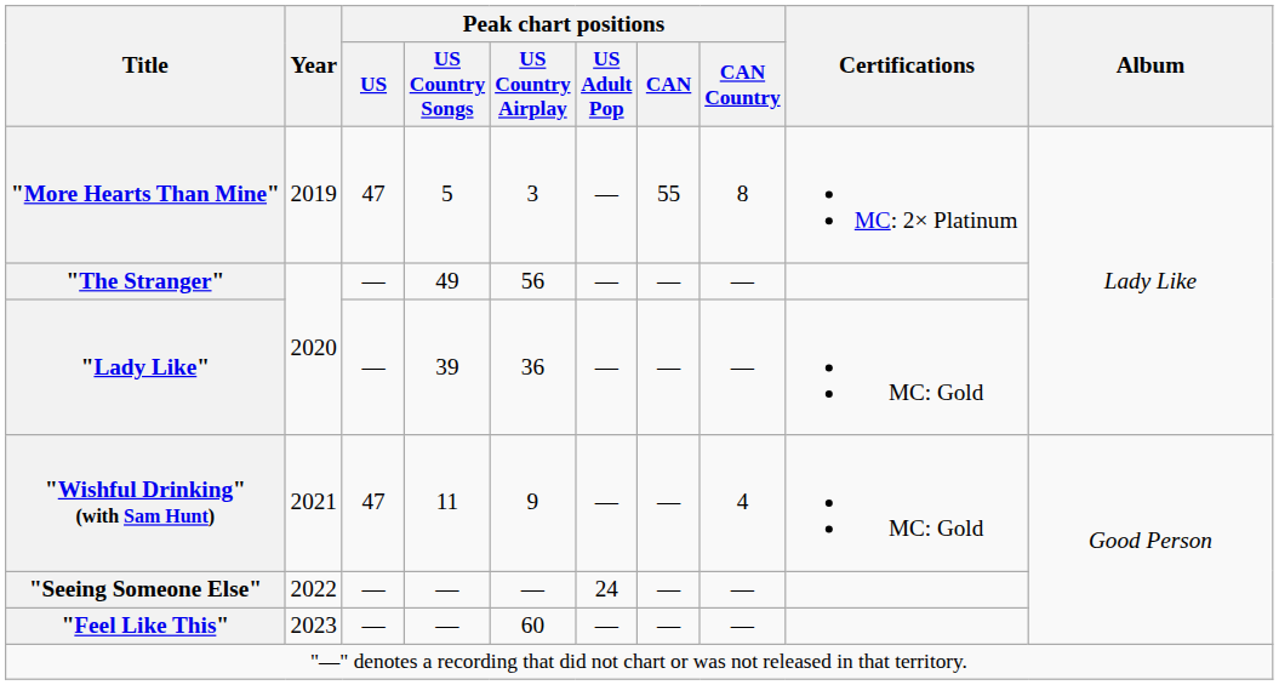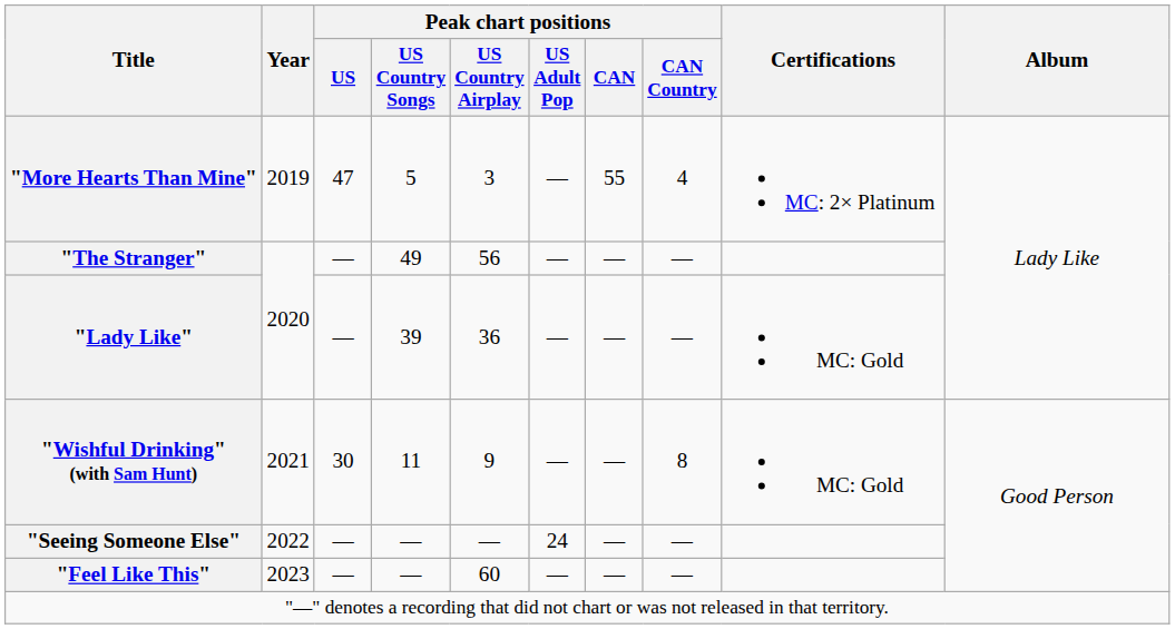 <table class="wikitable plainrowheaders" style="text-align:center;">
 <tr>
 <th scope="col" rowspan="2">Title</th>
 <th scope="col" rowspan="2">Year</th>
 <th colspan="6">Peak chart positions</th>
 <th rowspan="2" style="width:10em;">Certifications</th>
 <th rowspan="2" style="width:10em;">Album</th>
 </tr>
 <tr>
 <th scope="col" style="width:2.5em;font-size:90%;"><a href='#'>US</a><br></th>
 <th scope="col" style="width:2.5em;font-size:90%;"><a href='#'>US Country Songs</a><br></th>
 <th scope="col" style="width:2.5em;font-size:90%;"><a href='#'>US Country Airplay</a><br></th>
 <th scope="col" style="width:2.5em;font-size:90%;"><a href='#'>US Adult Pop</a><br></th>
 <th scope="col" style="width:2.5em;font-size:90%;"><a href='#'>CAN</a><br></th>
 <th scope="col" style="width:2.5em;font-size:90%;"><a href='#'>CAN Country</a><br></th>
 </tr>
 <tr>
 <th scope="row">"<a href='#'>More Hearts Than Mine</a>"</th>
 <td>2019</td>
 <td>47</td>
 <td>5</td>
 <td>3</td>
 <td>—</td>
 <td>55</td>
-<td>8</td>
+<td>4</td>
 <td><br><ul><li></li><li><a href='#'>MC</a>: 2× Platinum</li></ul></td>
 <td rowspan="3"><em>Lady Like</em></td>
 </tr>
 <tr>
 <th scope="row">"<a href='#'>The Stranger</a>"</th>
 <td rowspan="2">2020</td>
 <td>—</td>
 <td>49</td>
 <td>56</td>
 <td>—</td>
 <td>—</td>
 <td>—</td>
 <td></td>
 </tr>
 <tr>
 <th scope="row">"<a href='#'>Lady Like</a>"</th>
 <td>—</td>
 <td>39</td>
 <td>36</td>
 <td>—</td>
 <td>—</td>
 <td>—</td>
 <td><br><ul><li></li><li>MC: Gold</li></ul></td>
 </tr>
 <tr>
 <th scope="row">"<a href='#'>Wishful Drinking</a>"<br><small>(with <a href='#'>Sam Hunt</a>)</small></th>
 <td>2021</td>
-<td>47</td>
+<td>30</td>
 <td>11</td>
 <td>9</td>
 <td>—</td>
 <td>—</td>
-<td>4</td>
+<td>8</td>
 <td><br><ul><li></li><li>MC: Gold</li></ul></td>
 <td rowspan="3"><em>Good Person</em></td>
 </tr>
 <tr>
 <th scope="row">"Seeing Someone Else"</th>
 <td>2022</td>
 <td>—</td>
 <td>—</td>
 <td>—</td>
 <td>24</td>
 <td>—</td>
 <td>—</td>
 <td></td>
 </tr>
 <tr>
 <th scope="row">"<a href='#'>Feel Like This</a>"</th>
 <td>2023</td>
 <td>—</td>
 <td>—</td>
 <td>60</td>
 <td>—</td>
 <td>—</td>
 <td>—</td>
 <td></td>
 </tr>
 <tr>
 <td colspan="12" style="font-size:90%">"—" denotes a recording that did not chart or was not released in that territory.</td>
 </tr>
 </table>
